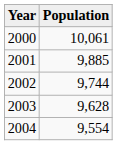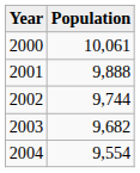 <table class="wikitable">
 <tr>
 <th style="background:#efefef;">Year</th>
 <th style="background:#efefef;">Population</th>
 </tr>
 <tr>
 <td>2000</td>
 <td align="right">10,061</td>
 </tr>
 <tr>
 <td>2001</td>
-<td align="right">9,885</td>
+<td align="right">9,888</td>
 </tr>
 <tr>
 <td>2002</td>
 <td align="right">9,744</td>
 </tr>
 <tr>
 <td>2003</td>
-<td align="right">9,628</td>
+<td align="right">9,682</td>
 </tr>
 <tr>
 <td>2004</td>
 <td align="right">9,554</td>
 </tr>
 </table>
